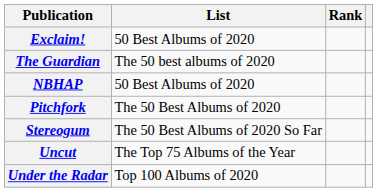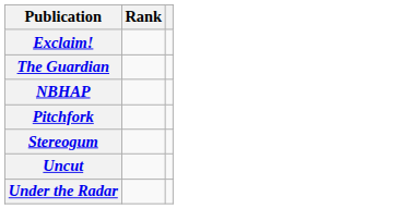 <table class="sortable wikitable plainrowheaders">
 <tr>
 <th>Publication</th>
-<th>List</th>
 <th>Rank</th>
 <th class="unsortable"></th>
 </tr>
 <tr>
 <th scope="row"><em><a href='#'>Exclaim!</a></em></th>
-<td>50 Best Albums of 2020</td>
 <td></td>
 <td></td>
 </tr>
 <tr>
 <th scope="row"><em><a href='#'>The Guardian</a></em></th>
-<td>The 50 best albums of 2020</td>
 <td></td>
 <td></td>
 </tr>
 <tr>
 <th scope="row"><em><a href='#'>NBHAP</a></em></th>
-<td>50 Best Albums of 2020</td>
 <td></td>
 <td></td>
 </tr>
 <tr>
 <th scope="row"><em><a href='#'>Pitchfork</a></em></th>
-<td>The 50 Best Albums of 2020</td>
 <td></td>
 <td></td>
 </tr>
 <tr>
 <th scope="row"><em><a href='#'>Stereogum</a></em></th>
-<td>The 50 Best Albums of 2020 So Far</td>
 <td></td>
 <td></td>
 </tr>
 <tr>
 <th scope="row"><em><a href='#'>Uncut</a></em></th>
-<td>The Top 75 Albums of the Year</td>
 <td></td>
 <td></td>
 </tr>
 <tr>
 <th scope="row"><em><a href='#'>Under the Radar</a></em></th>
-<td>Top 100 Albums of 2020</td>
 <td></td>
 <td></td>
 </tr>
 </table>
